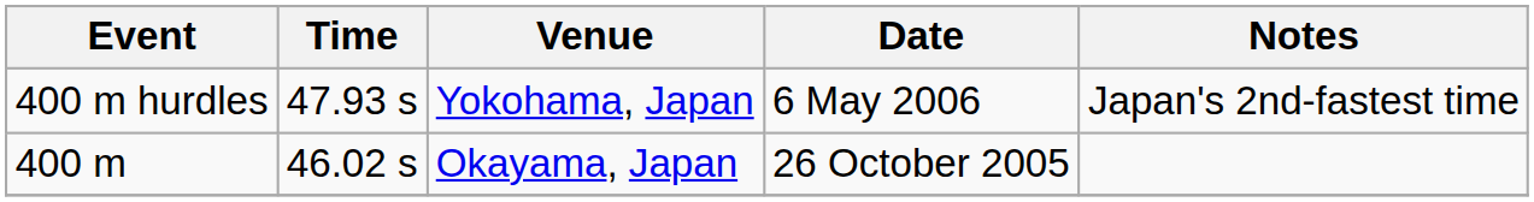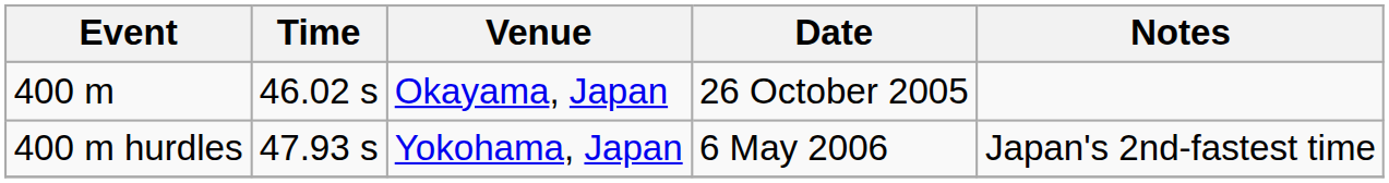 <table class="wikitable">
 <tr>
 <th>Event</th>
 <th>Time</th>
 <th>Venue</th>
 <th>Date</th>
 <th>Notes</th>
 </tr>
 <tr>
+<td>400 m</td>
+<td>46.02 s</td>
+<td><a href='#'>Okayama</a>, <a href='#'>Japan</a></td>
+<td>26 October 2005</td>
+<td></td>
+</tr>
+<tr>
 <td>400 m hurdles</td>
 <td>47.93 s</td>
 <td><a href='#'>Yokohama</a>, <a href='#'>Japan</a></td>
 <td>6 May 2006</td>
 <td>Japan's 2nd-fastest time</td>
 </tr>
 <tr>
-<td>400 m</td>
-<td>46.02 s</td>
-<td><a href='#'>Okayama</a>, <a href='#'>Japan</a></td>
-<td>26 October 2005</td>
-<td></td>
-</tr>
-<tr>
 </tr>
 </table>
